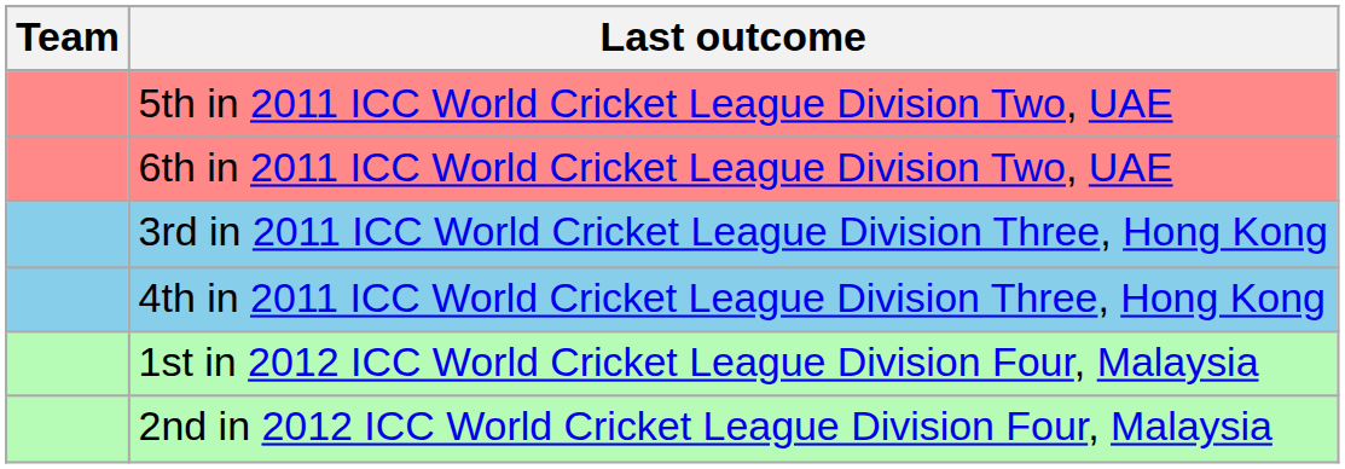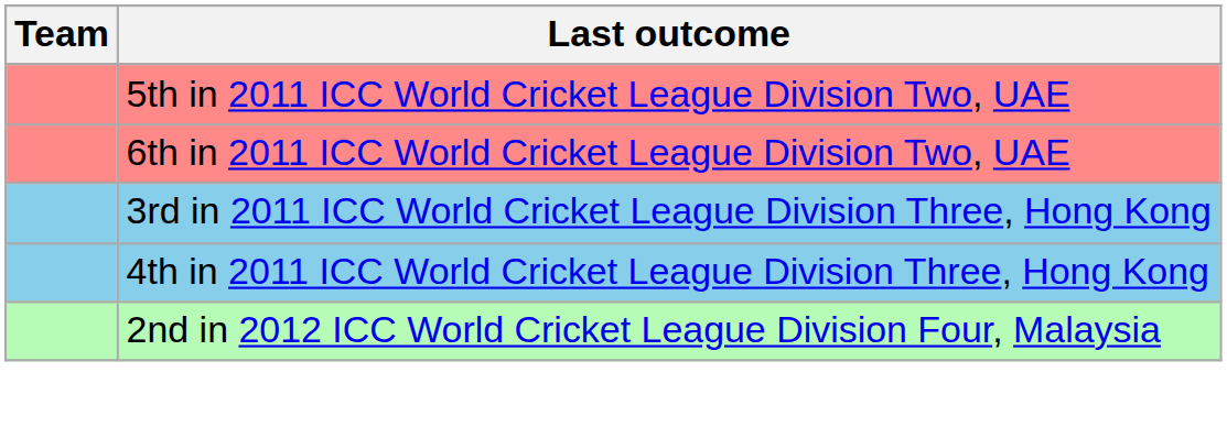 <table class="wikitable">
 <tr>
 <th>Team</th>
 <th>Last outcome</th>
 </tr>
 <tr style="background:#FF8888;">
 <td></td>
 <td>5th in <a href='#'>2011 ICC World Cricket League Division Two</a>, <a href='#'>UAE</a></td>
 </tr>
 <tr style="background:#FF8888;">
 <td></td>
 <td>6th in <a href='#'>2011 ICC World Cricket League Division Two</a>, <a href='#'>UAE</a></td>
 </tr>
 <tr style="background:skyblue;">
 <td></td>
 <td>3rd in <a href='#'>2011 ICC World Cricket League Division Three</a>, <a href='#'>Hong Kong</a></td>
 </tr>
 <tr style="background:skyblue;">
 <td></td>
 <td>4th in <a href='#'>2011 ICC World Cricket League Division Three</a>, <a href='#'>Hong Kong</a></td>
 </tr>
 <tr style="background:#b6fcb6;">
 <td></td>
-<td>1st in <a href='#'>2012 ICC World Cricket League Division Four</a>, <a href='#'>Malaysia</a></td>
-</tr>
-<tr style="background:#b6fcb6;">
-<td></td>
 <td>2nd in <a href='#'>2012 ICC World Cricket League Division Four</a>, <a href='#'>Malaysia</a></td>
 </tr>
 </table>
